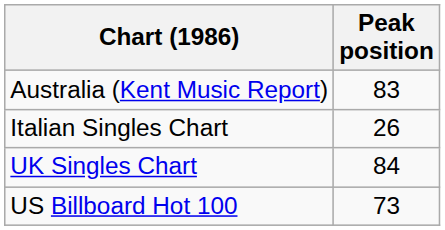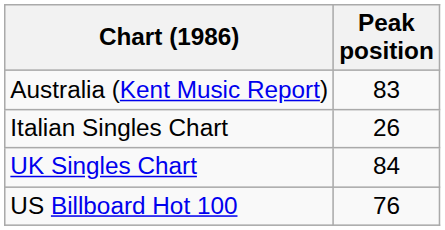 <table class="wikitable">
 <tr>
 <th>Chart (1986)</th>
 <th>Peak<br>position</th>
 </tr>
 <tr>
 <td>Australia (<a href='#'>Kent Music Report</a>)</td>
 <td align="center">83</td>
 </tr>
 <tr>
 <td>Italian Singles Chart</td>
 <td align="center">26</td>
 </tr>
 <tr>
 <td><a href='#'>UK Singles Chart</a></td>
 <td align="center">84</td>
 </tr>
 <tr>
 <td>US <a href='#'>Billboard Hot 100</a></td>
-<td align="center">73</td>
+<td align="center">76</td>
 </tr>
 </table>
